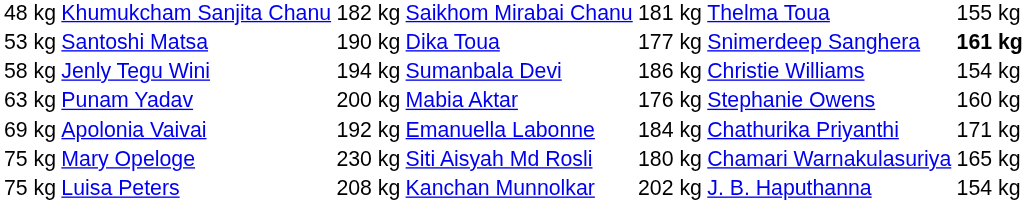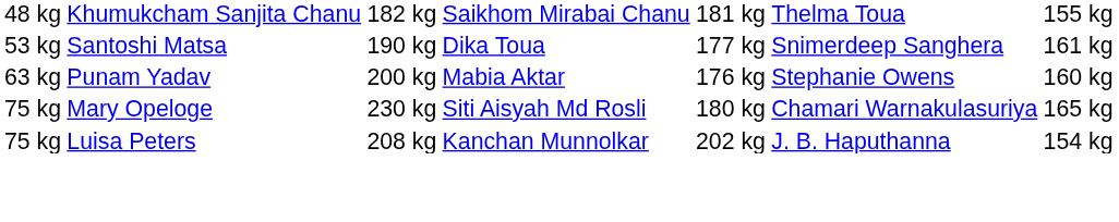 <table>
 <tr>
 <td>48 kg</td>
 <td><a href='#'>Khumukcham Sanjita Chanu</a><br></td>
 <td>182 kg</td>
 <td><a href='#'>Saikhom Mirabai Chanu</a><br></td>
 <td>181 kg</td>
 <td><a href='#'>Thelma Toua</a><br></td>
 <td>155 kg</td>
 </tr>
 <tr>
 <td>53 kg</td>
 <td><a href='#'>Santoshi Matsa</a><br></td>
 <td>190 kg</td>
 <td><a href='#'>Dika Toua</a><br></td>
 <td>177 kg</td>
 <td><a href='#'>Snimerdeep Sanghera</a><br></td>
-<td><strong>161 kg</strong></td>
-</tr>
-<tr>
-<td>58 kg</td>
-<td><a href='#'>Jenly Tegu Wini</a><br></td>
-<td>194 kg</td>
-<td><a href='#'>Sumanbala Devi</a><br></td>
-<td>186 kg</td>
-<td><a href='#'>Christie Williams</a><br></td>
-<td>154 kg</td>
+<td>161 kg</td>
 </tr>
 <tr>
 <td>63 kg</td>
 <td><a href='#'>Punam Yadav</a><br></td>
 <td>200 kg</td>
 <td><a href='#'>Mabia Aktar</a><br></td>
 <td>176 kg</td>
 <td><a href='#'>Stephanie Owens</a><br></td>
 <td>160 kg</td>
-</tr>
-<tr>
-<td>69 kg</td>
-<td><a href='#'>Apolonia Vaivai</a><br></td>
-<td>192 kg</td>
-<td><a href='#'>Emanuella Labonne</a><br></td>
-<td>184 kg</td>
-<td><a href='#'>Chathurika Priyanthi</a><br></td>
-<td>171 kg</td>
 </tr>
 <tr>
 <td>75 kg</td>
 <td><a href='#'>Mary Opeloge</a><br></td>
 <td>230 kg</td>
 <td><a href='#'>Siti Aisyah Md Rosli</a><br></td>
 <td>180 kg</td>
 <td><a href='#'>Chamari Warnakulasuriya</a><br></td>
 <td>165 kg</td>
 </tr>
 <tr>
 <td>75 kg</td>
 <td><a href='#'>Luisa Peters</a><br></td>
 <td>208 kg</td>
 <td><a href='#'>Kanchan Munnolkar</a><br></td>
 <td>202 kg</td>
 <td><a href='#'>J. B. Haputhanna</a><br></td>
 <td>154 kg</td>
 </tr>
 </table>
